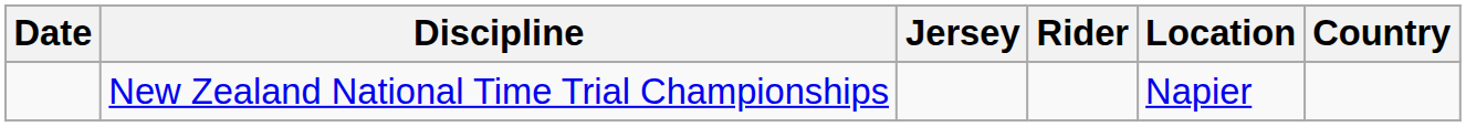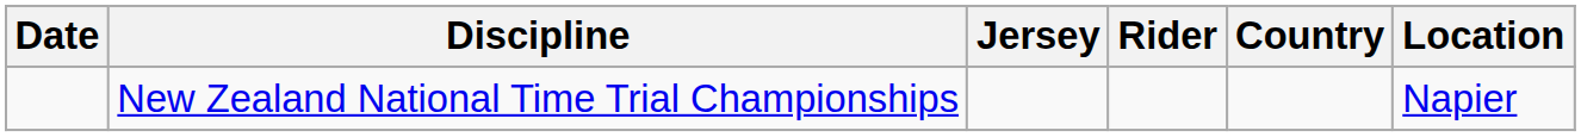 <table class="wikitable">
 <tr>
 <th>Date</th>
 <th>Discipline</th>
 <th>Jersey</th>
 <th>Rider</th>
+<th>Country</th>
 <th>Location</th>
-<th>Country</th>
 </tr>
 <tr>
 <td></td>
 <td><a href='#'>New Zealand National Time Trial Championships</a></td>
 <td></td>
 <td></td>
+<td></td>
 <td><a href='#'>Napier</a></td>
-<td></td>
 </tr>
 </table>
